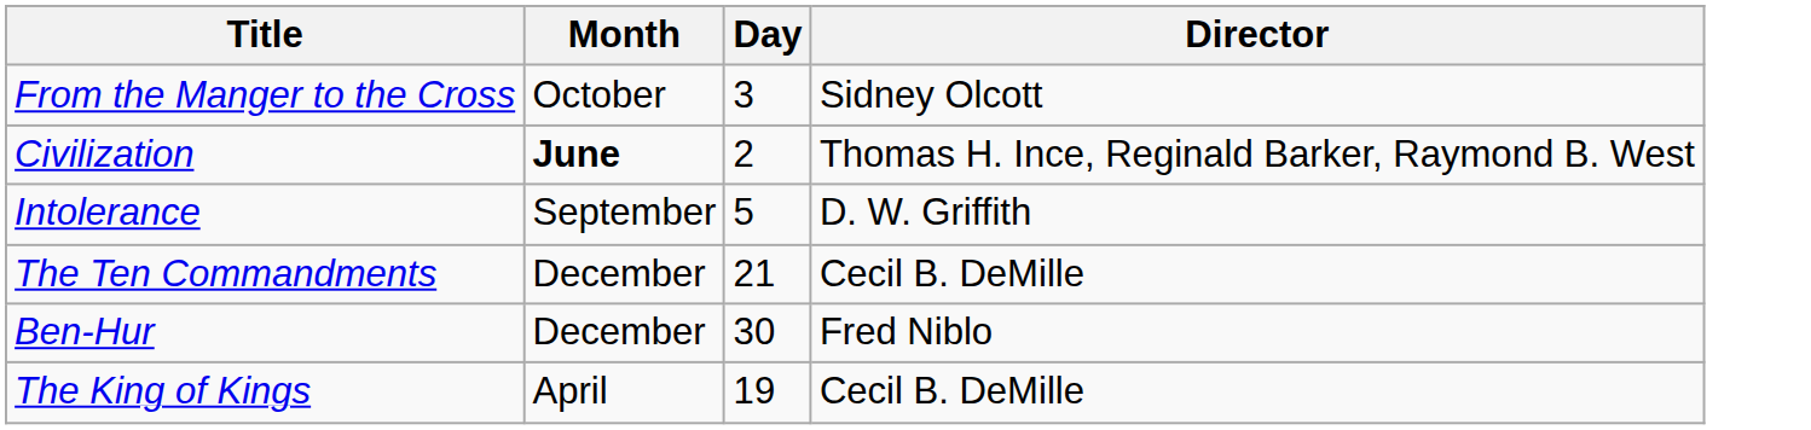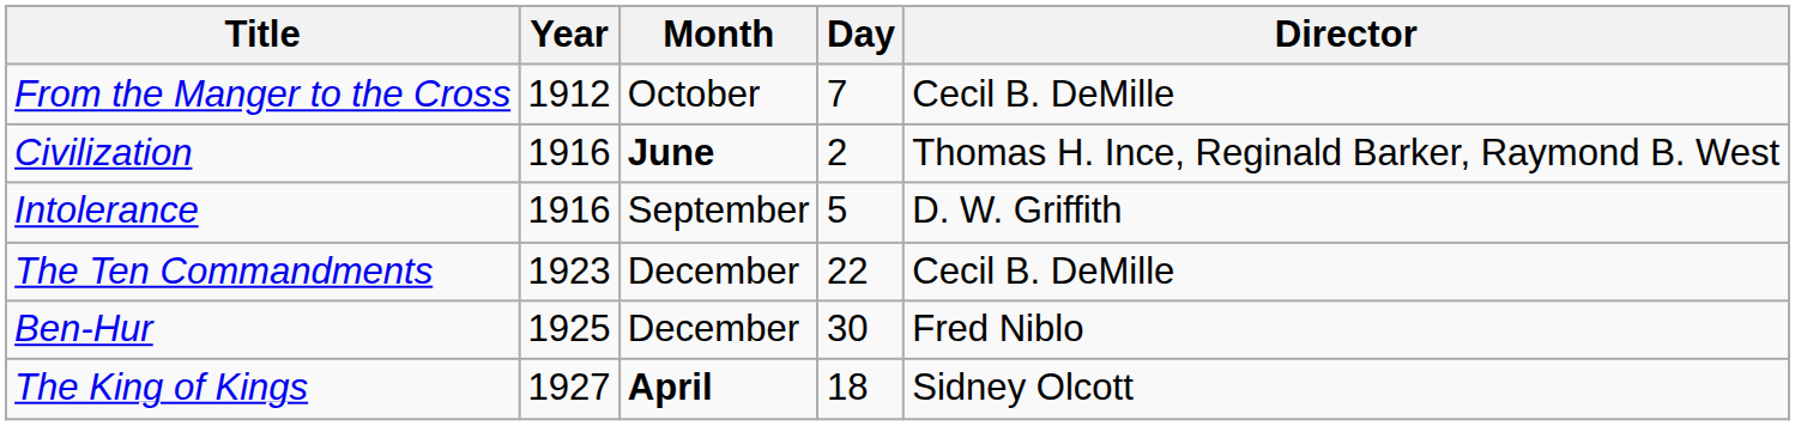 <table class="wikitable sortable">
 <tr>
 <th>Title</th>
+<th>Year</th>
 <th>Month</th>
 <th>Day</th>
 <th>Director</th>
 </tr>
 <tr>
 <td><em><a href='#'>From the Manger to the Cross</a></em></td>
+<td>1912</td>
 <td>October</td>
-<td>3</td>
-<td>Sidney Olcott</td>
+<td>7</td>
+<td>Cecil B. DeMille</td>
 </tr>
 <tr>
 <td><em><a href='#'>Civilization</a></em></td>
+<td>1916</td>
 <td><strong>June</strong></td>
 <td>2</td>
 <td>Thomas H. Ince, Reginald Barker, Raymond B. West</td>
 </tr>
 <tr>
 <td><em><a href='#'>Intolerance</a></em></td>
+<td>1916</td>
 <td>September</td>
 <td>5</td>
 <td>D. W. Griffith</td>
 </tr>
 <tr>
 <td><em><a href='#'>The Ten Commandments</a></em></td>
+<td>1923</td>
 <td>December</td>
-<td>21</td>
+<td>22</td>
 <td>Cecil B. DeMille</td>
 </tr>
 <tr>
 <td><em><a href='#'>Ben-Hur</a></em></td>
+<td>1925</td>
 <td>December</td>
 <td>30</td>
 <td>Fred Niblo</td>
 </tr>
 <tr>
 <td><em><a href='#'>The King of Kings</a></em></td>
-<td>April</td>
-<td>19</td>
-<td>Cecil B. DeMille</td>
+<td>1927</td>
+<td><strong>April</strong></td>
+<td>18</td>
+<td>Sidney Olcott</td>
 </tr>
 </table>
